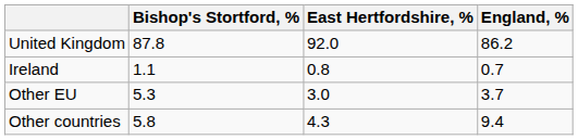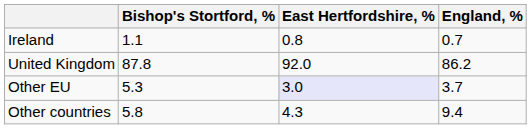 <table class="wikitable">
 <tr>
 <th></th>
 <th>Bishop's Stortford, %</th>
 <th>East Hertfordshire, %</th>
 <th>England, %</th>
 </tr>
 <tr>
+<td>Ireland</td>
+<td>1.1</td>
+<td>0.8</td>
+<td>0.7</td>
+</tr>
+<tr>
 <td>United Kingdom</td>
 <td>87.8</td>
 <td>92.0</td>
 <td>86.2</td>
 </tr>
 <tr>
-<td>Ireland</td>
-<td>1.1</td>
-<td>0.8</td>
-<td>0.7</td>
-</tr>
-<tr>
 <td>Other EU</td>
 <td>5.3</td>
-<td>3.0</td>
+<td style="background: lavender;">3.0</td>
 <td>3.7</td>
 </tr>
 <tr>
 <td>Other countries</td>
 <td>5.8</td>
 <td>4.3</td>
 <td>9.4</td>
 </tr>
 </table>
